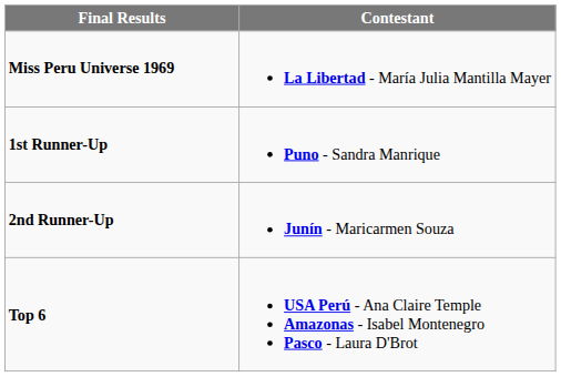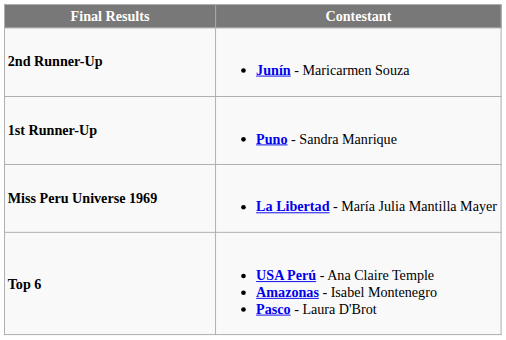 <table class="wikitable sortable" style="font-size: 95%;">
 <tr>
 <th width="220" style="background-color:#787878;color:#FFFFFF;">Final Results</th>
 <th width="300" style="background-color:#787878;color:#FFFFFF;">Contestant</th>
 </tr>
 <tr>
-<td><strong>Miss Peru Universe 1969</strong></td>
-<td><br><ul><li> <strong><a href='#'>La Libertad</a></strong> - María Julia Mantilla Mayer</li></ul></td>
+<td><strong>2nd Runner-Up</strong></td>
+<td><br><ul><li> <strong><a href='#'>Junín</a></strong> - Maricarmen Souza</li></ul></td>
 </tr>
 <tr>
 <td><strong>1st Runner-Up</strong></td>
 <td><br><ul><li> <strong><a href='#'>Puno</a></strong> - Sandra Manrique</li></ul></td>
 </tr>
 <tr>
-<td><strong>2nd Runner-Up</strong></td>
-<td><br><ul><li> <strong><a href='#'>Junín</a></strong> - Maricarmen Souza</li></ul></td>
+<td><strong>Miss Peru Universe 1969</strong></td>
+<td><br><ul><li> <strong><a href='#'>La Libertad</a></strong> - María Julia Mantilla Mayer</li></ul></td>
 </tr>
 <tr>
 <td><strong>Top 6</strong></td>
 <td><br><ul><li> <strong><a href='#'>USA Perú</a></strong> - Ana Claire Temple</li><li> <strong><a href='#'>Amazonas</a></strong> - Isabel Montenegro</li><li> <strong><a href='#'>Pasco</a></strong> - Laura D'Brot</li></ul></td>
 </tr>
 </table>
